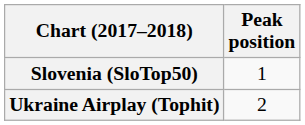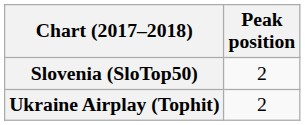 <table class="wikitable sortable plainrowheaders" style="text-align:center">
 <tr>
 <th scope="col">Chart (2017–2018)</th>
 <th scope="col">Peak<br> position</th>
 </tr>
 <tr>
 <th scope="row">Slovenia (SloTop50)</th>
-<td>1</td>
+<td>2</td>
 </tr>
 <tr>
 <th scope="row">Ukraine Airplay (Tophit)</th>
 <td>2</td>
 </tr>
 </table>
